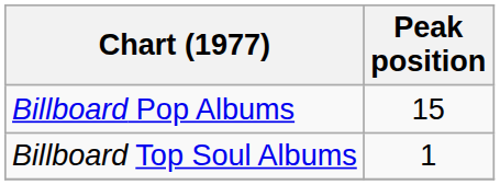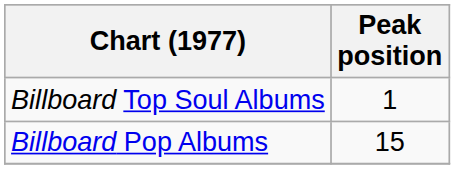 <table class="wikitable">
 <tr>
 <th>Chart (1977)</th>
 <th>Peak<br>position</th>
 </tr>
 <tr>
+<td><em>Billboard</em> <a href='#'>Top Soul Albums</a></td>
+<td align=center>1</td>
+</tr>
+<tr>
 <td><a href='#'><em>Billboard</em> Pop Albums</a></td>
 <td align=center>15</td>
 </tr>
 <tr>
-<td><em>Billboard</em> <a href='#'>Top Soul Albums</a></td>
-<td align=center>1</td>
-</tr>
-<tr>
 </tr>
 </table>
